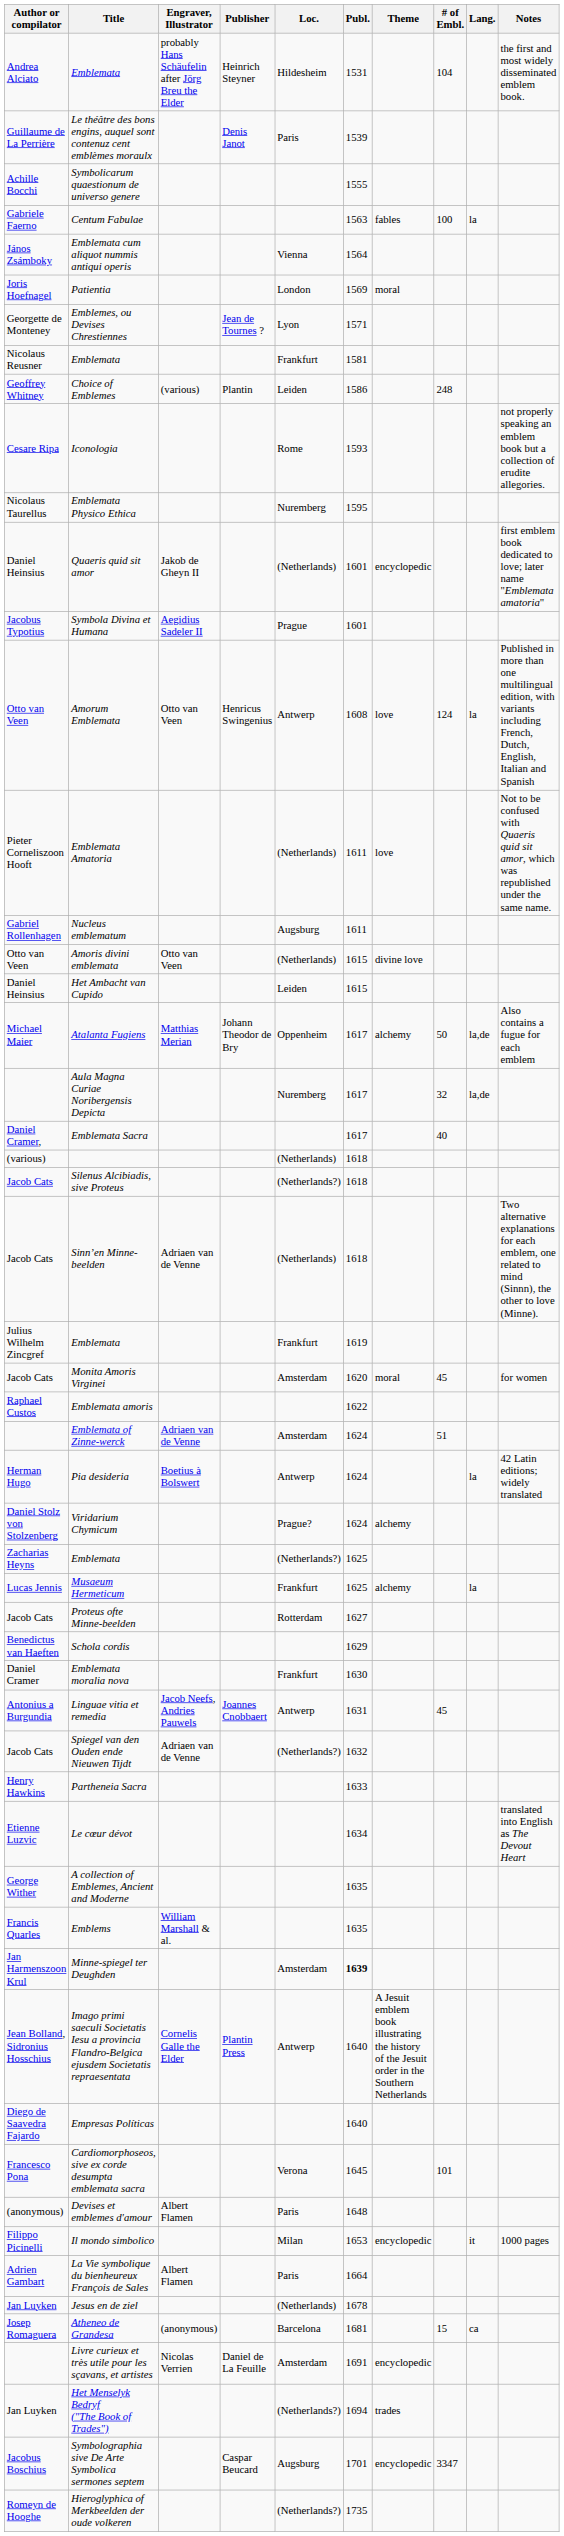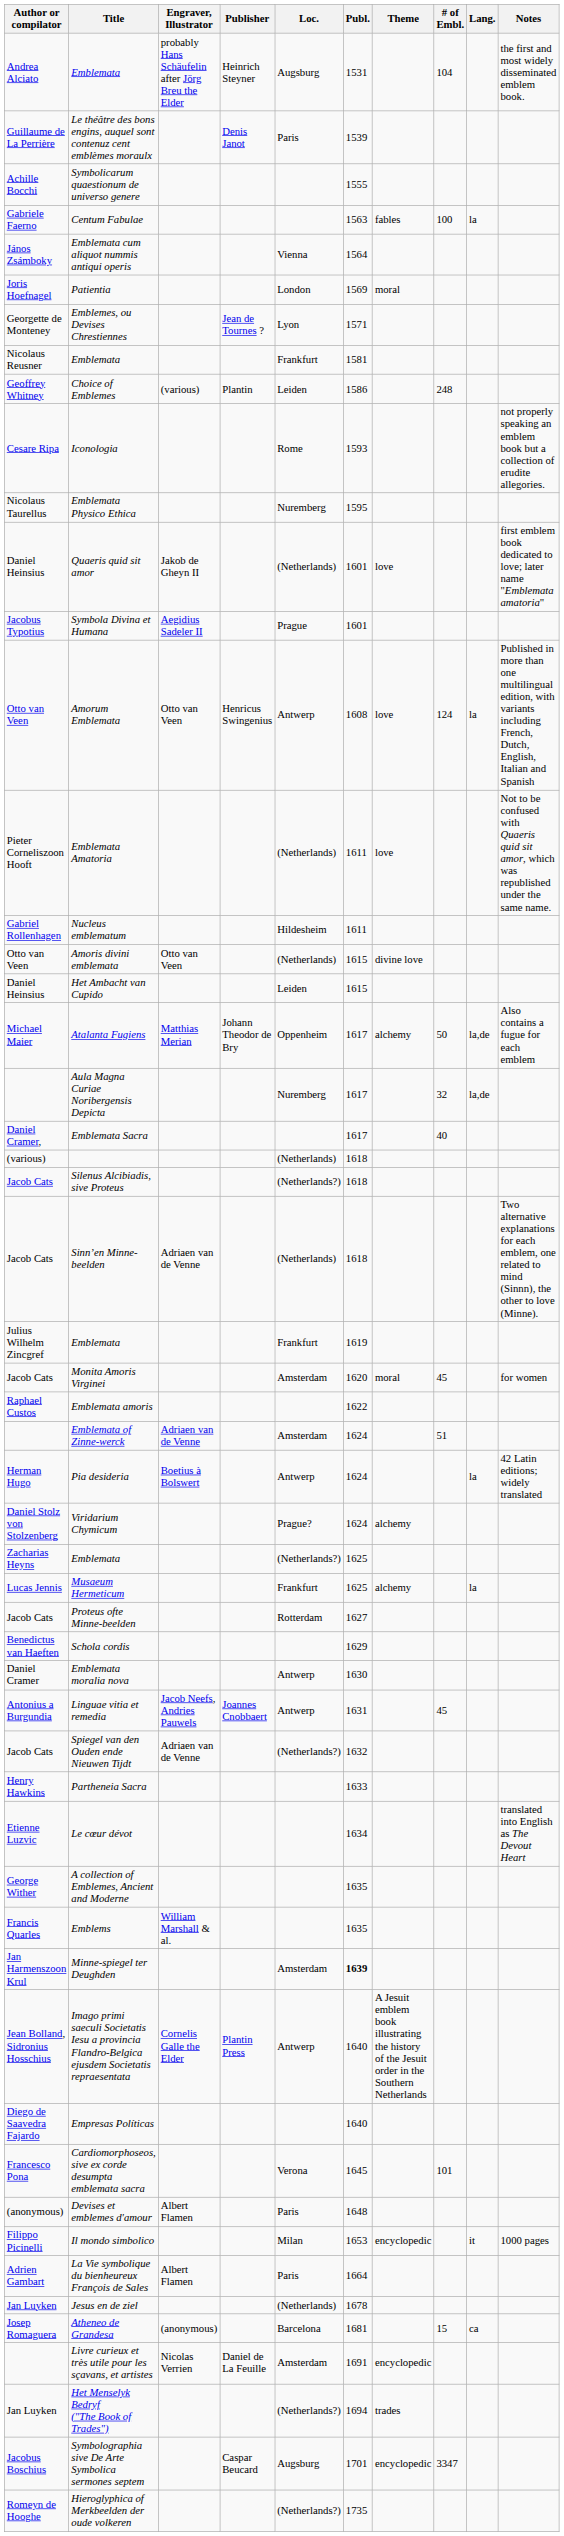 <table class="wikitable sortable">
 <tr>
 <th>Author or compilator</th>
 <th>Title</th>
 <th>Engraver, Illustrator</th>
 <th>Publisher</th>
 <th>Loc.</th>
 <th>Publ.</th>
 <th>Theme</th>
 <th># of Embl.</th>
 <th>Lang. </th>
 <th>Notes</th>
 </tr>
 <tr>
 <td data-sort-value="Alciato"><a href='#'>Andrea Alciato</a></td>
 <td><em><a href='#'>Emblemata</a></em></td>
 <td data-sort-value="Schäufelin">probably <a href='#'>Hans Schäufelin</a> after <a href='#'>Jörg Breu the Elder</a></td>
 <td data-sort-value="Steyner">Heinrich Steyner</td>
-<td data-sort-value="de.Hildesheim">Hildesheim</td>
+<td data-sort-value="de.Augsburg">Augsburg</td>
 <td>1531</td>
 <td></td>
 <td>104</td>
 <td></td>
 <td>the first and most widely disseminated emblem book.</td>
 </tr>
 <tr>
 <td data-sort-value="de La Perriè"><a href='#'>Guillaume de La Perrière</a></td>
 <td><em>Le théâtre des bons engins, auquel sont contenuz cent emblèmes moraulx</em></td>
 <td data-sort-value="zzzzz"> </td>
 <td data-sort-value="Janot"><a href='#'>Denis Janot</a></td>
 <td data-sort-value="fr.Paris">Paris</td>
 <td>1539</td>
 <td></td>
 <td></td>
 <td></td>
 <td></td>
 </tr>
 <tr>
 <td data-sort-value="Bocchi"><a href='#'>Achille Bocchi</a></td>
 <td><em>Symbolicarum quaestionum de universo genere</em></td>
 <td data-sort-value="zzzzz"> </td>
 <td data-sort-value="zzzzz"> </td>
 <td data-sort-value="zzz"> </td>
 <td>1555</td>
 <td></td>
 <td></td>
 <td></td>
 <td></td>
 </tr>
 <tr>
 <td data-sort-value="Faerno"><a href='#'>Gabriele Faerno</a></td>
 <td><em>Centum Fabulae </em></td>
 <td data-sort-value="zzzzz"> </td>
 <td data-sort-value="zzzzz"> </td>
 <td data-sort-value="zzz"> </td>
 <td>1563</td>
 <td>fables</td>
 <td>100</td>
 <td>la</td>
 <td></td>
 </tr>
 <tr>
 <td data-sort-value="Zsámboky"><a href='#'>János Zsámboky</a></td>
 <td><em>Emblemata cum aliquot nummis antiqui operis</em></td>
 <td data-sort-value="zzzzz"> </td>
 <td data-sort-value="zzzzz"> </td>
 <td data-sort-value="at.Vienna">Vienna</td>
 <td>1564</td>
 <td></td>
 <td></td>
 <td></td>
 <td></td>
 </tr>
 <tr>
 <td data-sort-value="Hoefnagel"><a href='#'>Joris Hoefnagel</a></td>
 <td><em>Patientia</em></td>
 <td data-sort-value="zzzzz"> </td>
 <td data-sort-value="zzzzz"> </td>
 <td data-sort-value="uk.London">London</td>
 <td>1569</td>
 <td>moral</td>
 <td></td>
 <td></td>
 <td></td>
 </tr>
 <tr>
 <td data-sort-value="de Monteney">Georgette de Monteney</td>
 <td><em>Emblemes, ou Devises Chrestiennes</em></td>
 <td data-sort-value="zzzzz"> </td>
 <td data-sort-value="de Tournes"><a href='#'>Jean de Tournes</a> ?</td>
 <td data-sort-value="fr.Lyon">Lyon</td>
 <td>1571</td>
 <td></td>
 <td></td>
 <td></td>
 <td></td>
 </tr>
 <tr>
 <td data-sort-value="Reusner">Nicolaus Reusner</td>
 <td><em>Emblemata</em></td>
 <td data-sort-value="zzzzz"> </td>
 <td data-sort-value="zzzzz"> </td>
 <td data-sort-value="de.Frankfurt">Frankfurt</td>
 <td>1581</td>
 <td></td>
 <td></td>
 <td></td>
 <td></td>
 </tr>
 <tr>
 <td data-sort-value="Whitney"><a href='#'>Geoffrey Whitney</a></td>
 <td><em>Choice of Emblemes</em></td>
 <td data-sort-value="zzz(various)zz">(various)</td>
 <td data-sort-value="zzzPlantinzz">Plantin</td>
 <td data-sort-value="nl.Leiden">Leiden</td>
 <td>1586</td>
 <td></td>
 <td>248</td>
 <td></td>
 <td></td>
 </tr>
 <tr>
 <td data-sort-value="Ripa"><a href='#'>Cesare Ripa</a></td>
 <td><em>Iconologia</em></td>
 <td data-sort-value="zzzzz"> </td>
 <td data-sort-value="zzzzz"> </td>
 <td data-sort-value="it.Rome">Rome</td>
 <td>1593</td>
 <td></td>
 <td></td>
 <td></td>
 <td>not properly speaking an emblem book but a collection of erudite allegories.</td>
 </tr>
 <tr>
 <td data-sort-value="Taurellus">Nicolaus Taurellus</td>
 <td><em>Emblemata Physico Ethica</em></td>
 <td data-sort-value="zzzzz"> </td>
 <td data-sort-value="zzzzz"> </td>
 <td data-sort-value="de.Nuremberg">Nuremberg</td>
 <td>1595</td>
 <td></td>
 <td></td>
 <td></td>
 <td></td>
 </tr>
 <tr>
 <td data-sort-value="Heinsius">Daniel Heinsius</td>
 <td><em>Quaeris quid sit amor</em></td>
 <td data-sort-value="de Gheyn II">Jakob de Gheyn II</td>
 <td data-sort-value="zzzzz"> </td>
 <td data-sort-value="nl.zzz">(Netherlands)</td>
 <td>1601</td>
-<td>encyclopedic</td>
+<td>love</td>
 <td></td>
 <td></td>
 <td>first emblem book dedicated to love; later name "<em>Emblemata amatoria</em>"</td>
 </tr>
 <tr>
 <td data-sort-value="Typotius"><a href='#'>Jacobus Typotius</a></td>
 <td><em>Symbola Divina et Humana</em></td>
 <td data-sort-value="Sadeler II"><a href='#'>Aegidius Sadeler II</a></td>
 <td data-sort-value="zzzzz"> </td>
 <td data-sort-value="at.Prague">Prague</td>
 <td>1601</td>
 <td></td>
 <td></td>
 <td></td>
 <td></td>
 </tr>
 <tr>
 <td data-sort-value="van Veen"><a href='#'>Otto van Veen</a></td>
 <td data-sort-value="Amorum Emblemata"><em>Amorum Emblemata</em></td>
 <td data-sort-value="van Veen">Otto van Veen</td>
 <td data-sort-value="zzzSwingeniuszz">Henricus Swingenius</td>
 <td data-sort-value="nl.Antwerp">Antwerp</td>
 <td>1608</td>
 <td>love</td>
 <td>124</td>
 <td>la</td>
 <td>Published in more than one multilingual edition, with variants including French, Dutch, English, Italian and Spanish</td>
 </tr>
 <tr>
 <td data-sort-value="Corneliszoon">Pieter Corneliszoon Hooft</td>
 <td><em>Emblemata Amatoria</em></td>
 <td data-sort-value="zzzzz"> </td>
 <td data-sort-value="zzzzz"> </td>
 <td data-sort-value="nl.zzz">(Netherlands)</td>
 <td>1611</td>
 <td>love</td>
 <td></td>
 <td></td>
 <td>Not to be confused with <em>Quaeris quid sit amor</em>, which was republished under the same name. </td>
 </tr>
 <tr>
 <td data-sort-value="Rollenhagen"><a href='#'>Gabriel Rollenhagen</a></td>
 <td><em>Nucleus emblematum</em></td>
 <td data-sort-value="zzzzz"> </td>
 <td data-sort-value="zzzzz"> </td>
-<td data-sort-value="de.Augsburg">Augsburg</td>
+<td data-sort-value="de.Hildesheim">Hildesheim</td>
 <td>1611</td>
 <td></td>
 <td></td>
 <td></td>
 <td></td>
 </tr>
 <tr>
 <td data-sort-value="van Veen">Otto van Veen</td>
 <td><em>Amoris divini emblemata</em></td>
 <td data-sort-value="van Veen">Otto van Veen</td>
 <td data-sort-value="zzzzz"> </td>
 <td data-sort-value="nl.zzz">(Netherlands)</td>
 <td>1615</td>
 <td>divine love</td>
 <td></td>
 <td></td>
 <td></td>
 </tr>
 <tr>
 <td data-sort-value="Heinsius">Daniel Heinsius</td>
 <td><em>Het Ambacht van Cupido</em></td>
 <td data-sort-value="zzzzz"> </td>
 <td data-sort-value="zzzzz"> </td>
 <td data-sort-value="nl.Leiden">Leiden</td>
 <td>1615</td>
 <td></td>
 <td></td>
 <td></td>
 <td></td>
 </tr>
 <tr>
 <td data-sort-value="Maier"><a href='#'>Michael Maier</a></td>
 <td><em><a href='#'>Atalanta Fugiens</a></em></td>
 <td data-sort-value="Merian"><a href='#'>Matthias Merian</a></td>
 <td data-sort-value="Theodor de B">Johann Theodor de Bry</td>
 <td data-sort-value="de.Oppenheim">Oppenheim</td>
 <td>1617</td>
 <td>alchemy</td>
 <td>50</td>
 <td>la,de</td>
 <td>Also contains a fugue for each emblem</td>
 </tr>
 <tr>
 <td data-sort-value="Iselburg"></td>
 <td><em>Aula Magna Curiae Noribergensis Depicta</em></td>
 <td data-sort-value="zzzzz"> </td>
 <td data-sort-value="zzzzz"> </td>
 <td data-sort-value="de.Nuremberg">Nuremberg</td>
 <td>1617</td>
 <td></td>
 <td>32</td>
 <td>la,de</td>
 <td></td>
 </tr>
 <tr>
 <td data-sort-value="Cramer,"><a href='#'>Daniel Cramer</a>, </td>
 <td><em>Emblemata Sacra</em></td>
 <td data-sort-value="zzzzz"> </td>
 <td data-sort-value="zzzzz"> </td>
 <td data-sort-value="zzz"> </td>
 <td>1617</td>
 <td></td>
 <td>40</td>
 <td></td>
 <td></td>
 </tr>
 <tr>
 <td data-sort-value="zzz(various)zz">(various)</td>
 <td><em></em></td>
 <td data-sort-value="zzzzz"> </td>
 <td data-sort-value="zzzzz"> </td>
 <td data-sort-value="nl.zzz">(Netherlands)</td>
 <td>1618</td>
 <td></td>
 <td></td>
 <td></td>
 <td></td>
 </tr>
 <tr>
 <td data-sort-value="Cats"><a href='#'>Jacob Cats</a></td>
 <td><em>Silenus Alcibiadis, sive Proteus</em></td>
 <td data-sort-value="zzzzz"> </td>
 <td data-sort-value="zzzzz"> </td>
 <td data-sort-value="nl.zzz">(Netherlands?)</td>
 <td>1618</td>
 <td></td>
 <td></td>
 <td></td>
 <td></td>
 </tr>
 <tr>
 <td data-sort-value="Cats">Jacob Cats</td>
 <td><em>Sinn’en Minne-beelden</em></td>
 <td data-sort-value="van de Venne">Adriaen van de Venne</td>
 <td data-sort-value="zzzzz"> </td>
 <td data-sort-value="nl.zzz">(Netherlands)</td>
 <td>1618</td>
 <td></td>
 <td></td>
 <td></td>
 <td>Two alternative explanations for each emblem, one related to mind (Sinnn), the other to love (Minne).</td>
 </tr>
 <tr>
 <td data-sort-value="Zincgref">Julius Wilhelm Zincgref</td>
 <td><em>Emblemata</em></td>
 <td data-sort-value="zzzzz"> </td>
 <td data-sort-value="zzzzz"> </td>
 <td data-sort-value="de.Frankfurt">Frankfurt</td>
 <td>1619</td>
 <td></td>
 <td></td>
 <td></td>
 <td></td>
 </tr>
 <tr>
 <td data-sort-value="Cats">Jacob Cats</td>
 <td><em>Monita Amoris Virginei</em></td>
 <td data-sort-value="zzzzz"> </td>
 <td data-sort-value="zzzzz"> </td>
 <td data-sort-value="nl.Amsterdam">Amsterdam</td>
 <td>1620</td>
 <td>moral</td>
 <td>45</td>
 <td></td>
 <td>for women</td>
 </tr>
 <tr>
 <td data-sort-value="Custos"><a href='#'>Raphael Custos</a></td>
 <td><em>Emblemata amoris</em></td>
 <td data-sort-value="zzzzz"> </td>
 <td data-sort-value="zzzzz"> </td>
 <td data-sort-value="zzz"> </td>
 <td>1622</td>
 <td></td>
 <td></td>
 <td></td>
 <td></td>
 </tr>
 <tr>
 <td data-sort-value="de Brune"></td>
 <td><em><a href='#'>Emblemata of Zinne-werck</a></em></td>
 <td data-sort-value="van de Venne"><a href='#'>Adriaen van de Venne</a></td>
 <td data-sort-value="zzzzz"> </td>
 <td data-sort-value="nl.Amsterdam">Amsterdam</td>
 <td>1624</td>
 <td></td>
 <td>51</td>
 <td></td>
 <td></td>
 </tr>
 <tr>
 <td data-sort-value="Hugo"><a href='#'>Herman Hugo</a></td>
 <td><em>Pia desideria</em></td>
 <td data-sort-value="à Bolswert"><a href='#'>Boetius à Bolswert</a></td>
 <td data-sort-value="zzzzz"> </td>
 <td data-sort-value="nl.Antwerp">Antwerp</td>
 <td>1624</td>
 <td></td>
 <td></td>
 <td>la</td>
 <td>42 Latin editions; widely translated</td>
 </tr>
 <tr>
 <td data-sort-value="Stolz von St"><a href='#'>Daniel Stolz von Stolzenberg</a></td>
 <td><em>Viridarium Chymicum</em></td>
 <td data-sort-value="zzzzz"> </td>
 <td data-sort-value="zzzzz"> </td>
 <td data-sort-value="at.Prague?">Prague?</td>
 <td>1624</td>
 <td>alchemy</td>
 <td></td>
 <td></td>
 <td></td>
 </tr>
 <tr>
 <td data-sort-value="Heyns"><a href='#'>Zacharias Heyns</a></td>
 <td><em>Emblemata</em></td>
 <td data-sort-value="zzzzz"> </td>
 <td data-sort-value="zzzzz"> </td>
 <td data-sort-value="nl.zzz">(Netherlands?)</td>
 <td>1625</td>
 <td></td>
 <td></td>
 <td></td>
 <td></td>
 </tr>
 <tr>
 <td data-sort-value="Jennis"><a href='#'>Lucas Jennis</a></td>
 <td><em><a href='#'>Musaeum Hermeticum</a></em></td>
 <td></td>
 <td></td>
 <td data-sort-value="de.Frankfurt">Frankfurt</td>
 <td>1625</td>
 <td>alchemy</td>
 <td></td>
 <td>la</td>
 <td></td>
 </tr>
 <tr>
 <td data-sort-value="Cats">Jacob Cats</td>
 <td><em>Proteus ofte Minne-beelden</em></td>
 <td data-sort-value="zzzzz"> </td>
 <td data-sort-value="zzzzz"> </td>
 <td data-sort-value="nl.Rotterdam">Rotterdam</td>
 <td>1627</td>
 <td></td>
 <td></td>
 <td></td>
 <td></td>
 </tr>
 <tr>
 <td data-sort-value="van Haeften"><a href='#'>Benedictus van Haeften</a></td>
 <td><em>Schola cordis</em></td>
 <td data-sort-value="zzzzz"> </td>
 <td data-sort-value="zzzzz"> </td>
 <td data-sort-value="zzz"> </td>
 <td>1629</td>
 <td></td>
 <td></td>
 <td></td>
 <td></td>
 </tr>
 <tr>
 <td data-sort-value="Cramer">Daniel Cramer</td>
 <td><em>Emblemata moralia nova</em></td>
 <td data-sort-value="zzzzz"> </td>
 <td data-sort-value="zzzzz"> </td>
-<td data-sort-value="de.Frankfurt">Frankfurt</td>
+<td data-sort-value="nl.Antwerp">Antwerp</td>
 <td>1630</td>
 <td></td>
 <td></td>
 <td></td>
 <td></td>
 </tr>
 <tr>
 <td data-sort-value="a Burgundia"><a href='#'>Antonius a Burgundia</a></td>
 <td><em>Linguae vitia et remedia</em></td>
 <td data-sort-value="Neefs &"><a href='#'>Jacob Neefs</a>, <a href='#'>Andries Pauwels</a></td>
 <td data-sort-value="Cnobbaert"><a href='#'>Joannes Cnobbaert</a></td>
 <td data-sort-value="nl.Antwerp">Antwerp</td>
 <td>1631</td>
 <td></td>
 <td>45</td>
 <td></td>
 <td></td>
 </tr>
 <tr>
 <td data-sort-value="Cats">Jacob Cats</td>
 <td><em>Spiegel van den Ouden ende Nieuwen Tijdt</em></td>
 <td data-sort-value="van de Venne">Adriaen van de Venne</td>
 <td data-sort-value="zzzzz"> </td>
 <td data-sort-value="nl.zzz">(Netherlands?)</td>
 <td>1632</td>
 <td></td>
 <td></td>
 <td></td>
 <td></td>
 </tr>
 <tr>
 <td data-sort-value="Hawkins (Jes"><a href='#'>Henry Hawkins</a></td>
 <td><em>Partheneia Sacra</em></td>
 <td data-sort-value="zzzzz"> </td>
 <td data-sort-value="zzzzz"> </td>
 <td data-sort-value="zzz"> </td>
 <td>1633</td>
 <td></td>
 <td></td>
 <td></td>
 <td></td>
 </tr>
 <tr>
 <td data-sort-value="Luzvic"><a href='#'>Etienne Luzvic</a></td>
 <td><em>Le cœur dévot</em></td>
 <td data-sort-value="zzzzz"> </td>
 <td data-sort-value="zzzzz"> </td>
 <td data-sort-value="zzz"> </td>
 <td>1634</td>
 <td></td>
 <td></td>
 <td></td>
 <td>translated into English as <em>The Devout Heart</em></td>
 </tr>
 <tr>
 <td data-sort-value="Wither "><a href='#'>George Wither</a></td>
 <td><em>A collection of Emblemes, Ancient and Moderne</em></td>
 <td data-sort-value="zzzzz"> </td>
 <td data-sort-value="zzzzz"> </td>
 <td data-sort-value="zzz"> </td>
 <td>1635</td>
 <td></td>
 <td></td>
 <td></td>
 <td></td>
 </tr>
 <tr>
 <td data-sort-value="Quarles"><a href='#'>Francis Quarles</a></td>
 <td><em>Emblems</em></td>
 <td data-sort-value="Marshall &"><a href='#'>William Marshall</a> & al.</td>
 <td data-sort-value="zzzzz"> </td>
 <td data-sort-value="zzz"> </td>
 <td>1635</td>
 <td></td>
 <td></td>
 <td></td>
 <td></td>
 </tr>
 <tr>
 <td data-sort-value="Harmenszoon "><a href='#'>Jan Harmenszoon Krul</a></td>
 <td><em>Minne-spiegel ter Deughden</em></td>
 <td data-sort-value="zzzzz"> </td>
 <td data-sort-value="zzzzz"> </td>
 <td data-sort-value="nl.Amsterdam">Amsterdam</td>
 <td><strong>1639</strong></td>
 <td></td>
 <td></td>
 <td></td>
 <td></td>
 </tr>
 <tr>
 <td data-sort-value="Bolland"><a href='#'>Jean Bolland</a>, <a href='#'>Sidronius Hosschius</a></td>
 <td><em>Imago primi saeculi Societatis Iesu a provincia Flandro-Belgica ejusdem Societatis repraesentata</em></td>
 <td data-sort-value="Marshall"><a href='#'>Cornelis Galle the Elder</a></td>
 <td data-sort-value="plan"><a href='#'>Plantin Press</a></td>
 <td data-sort-value="antwerr">Antwerp</td>
 <td>1640</td>
 <td>A Jesuit emblem book illustrating the history of the Jesuit order in the Southern Netherlands</td>
 <td></td>
 <td></td>
 <td></td>
 </tr>
 <tr>
 <td data-sort-value="de Saavedra "><a href='#'>Diego de Saavedra Fajardo</a></td>
 <td><em>Empresas Políticas</em></td>
 <td data-sort-value="zzzzz"> </td>
 <td data-sort-value="zzzzz"> </td>
 <td data-sort-value="zzz"> </td>
 <td>1640</td>
 <td></td>
 <td></td>
 <td></td>
 <td></td>
 </tr>
 <tr>
 <td data-sort-value="Pona"><a href='#'>Francesco Pona</a></td>
 <td><em>Cardiomorphoseos, sive ex corde desumpta emblemata sacra</em></td>
 <td data-sort-value="zzzzz"> </td>
 <td data-sort-value="zzzzz"> </td>
 <td data-sort-value="zzz">Verona</td>
 <td>1645</td>
 <td></td>
 <td>101</td>
 <td></td>
 <td></td>
 </tr>
 <tr>
 <td data-sort-value="zzz(anonymous)zz">(anonymous)</td>
 <td><em>Devises et emblemes d'amour</em></td>
 <td data-sort-value="Flamen">Albert Flamen</td>
 <td data-sort-value="zzzzz"> </td>
 <td data-sort-value="fr.Paris">Paris</td>
 <td>1648</td>
 <td></td>
 <td></td>
 <td></td>
 <td></td>
 </tr>
 <tr>
 <td data-sort-value="Picinelli"><a href='#'>Filippo Picinelli</a></td>
 <td><em>Il mondo simbolico</em></td>
 <td data-sort-value="zzzzz"> </td>
 <td data-sort-value="zzzzz"> </td>
 <td data-sort-value="it.Milan">Milan</td>
 <td>1653</td>
 <td>encyclopedic</td>
 <td></td>
 <td>it</td>
 <td>1000 pages</td>
 </tr>
 <tr>
 <td data-sort-value="Gambart"><a href='#'>Adrien Gambart</a></td>
 <td><em>La Vie symbolique du bienheureux François de Sales</em></td>
 <td data-sort-value="Flamen">Albert Flamen</td>
 <td data-sort-value="zzzzz"> </td>
 <td data-sort-value="fr.Paris">Paris</td>
 <td>1664</td>
 <td></td>
 <td></td>
 <td></td>
 <td></td>
 </tr>
 <tr>
 <td data-sort-value="Luyken"><a href='#'>Jan Luyken</a></td>
 <td><em>Jesus en de ziel</em></td>
 <td data-sort-value="zzzzz"> </td>
 <td data-sort-value="zzzzz"> </td>
 <td data-sort-value="nl.zzz">(Netherlands)</td>
 <td>1678</td>
 <td></td>
 <td></td>
 <td></td>
 <td></td>
 </tr>
 <tr>
 <td data-sort-value="Romaguera"><a href='#'>Josep Romaguera</a></td>
 <td><em><a href='#'>Atheneo de Grandesa</a></em></td>
 <td data-sort-value="zzz(anonymous)zz">(anonymous)</td>
 <td data-sort-value="zzzzz"> </td>
 <td data-sort-value="es.Barcelona">Barcelona</td>
 <td>1681</td>
 <td></td>
 <td>15</td>
 <td>ca</td>
 <td></td>
 </tr>
 <tr>
 <td data-sort-value="zzzzz"> </td>
 <td><em>Livre curieux et très utile pour les sçavans, et artistes</em></td>
 <td data-sort-value="Verrien">Nicolas Verrien</td>
 <td data-sort-value="de La Feuill">Daniel de La Feuille</td>
 <td data-sort-value="nl.Amsterdam">Amsterdam</td>
 <td>1691</td>
 <td>encyclopedic</td>
 <td></td>
 <td></td>
 <td></td>
 </tr>
 <tr>
 <td data-sort-value="Luyken">Jan Luyken</td>
 <td><em><a href='#'>Het Menselyk Bedryf<br>("The Book of Trades")</a></em></td>
 <td data-sort-value="zzzzz"> </td>
 <td data-sort-value="zzzzz"> </td>
 <td data-sort-value="nl.zzz">(Netherlands?)</td>
 <td>1694</td>
 <td>trades</td>
 <td></td>
 <td></td>
 <td></td>
 </tr>
 <tr>
 <td data-sort-value="Boschius"><a href='#'>Jacobus Boschius</a></td>
 <td><em>Symbolographia sive De Arte Symbolica sermones septem</em></td>
 <td data-sort-value="zzzzz"> </td>
 <td data-sort-value="Beucard">Caspar Beucard</td>
 <td data-sort-value="de.Augsburg">Augsburg</td>
 <td>1701</td>
 <td>encyclopedic</td>
 <td>3347</td>
 <td></td>
 <td></td>
 </tr>
 <tr>
 <td data-sort-value="de Hooghe"><a href='#'>Romeyn de Hooghe</a></td>
 <td><em>Hieroglyphica of Merkbeelden der oude volkeren</em></td>
 <td data-sort-value="zzzzz"> </td>
 <td data-sort-value="zzzzz"> </td>
 <td data-sort-value="nl.zzz">(Netherlands?)</td>
 <td>1735</td>
 <td></td>
 <td></td>
 <td></td>
 <td></td>
 </tr>
 </table>
